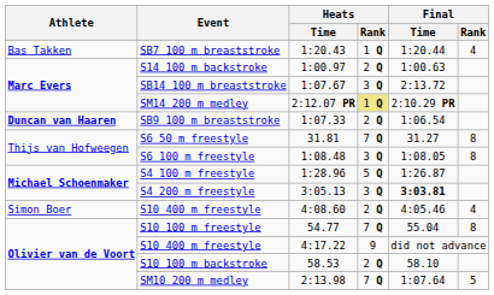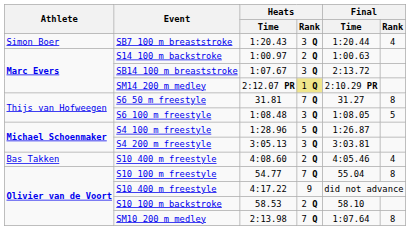 <table class=wikitable style="font-size:90%; text-align:center">
 <tr>
 <th rowspan=2>Athlete</th>
 <th rowspan=2>Event</th>
 <th colspan=2>Heats</th>
 <th colspan=2>Final</th>
 </tr>
 <tr>
 <th>Time</th>
 <th>Rank</th>
 <th>Time</th>
 <th>Rank</th>
 </tr>
 <tr>
-<td align=left><a href='#'>Bas Takken</a></td>
+<td align=left><a href='#'>Simon Boer</a></td>
 <td align=left><a href='#'>SB7 100 m breaststroke</a></td>
 <td>1:20.43</td>
-<td>1 <strong>Q</strong></td>
+<td>3 <strong>Q</strong></td>
 <td>1:20.44</td>
 <td>4</td>
 </tr>
 <tr>
 <td align=left rowspan=3><strong><a href='#'>Marc Evers</a></strong></td>
 <td align=left><a href='#'>S14 100 m backstroke</a></td>
 <td>1:00.97</td>
 <td>2 <strong>Q</strong></td>
 <td>1:00.63</td>
 <td></td>
 </tr>
 <tr>
 <td align=left><a href='#'>SB14 100 m breaststroke</a></td>
 <td>1:07.67</td>
 <td>3 <strong>Q</strong></td>
 <td>2:13.72</td>
 <td></td>
 </tr>
 <tr>
 <td align=left><a href='#'>SM14 200 m medley</a></td>
 <td>2:12.07 <strong>PR</strong></td>
 <td style="background: khaki;">1 <strong>Q</strong></td>
 <td>2:10.29 <strong>PR</strong></td>
 <td></td>
 </tr>
 <tr>
-<td align=left><strong><a href='#'>Duncan van Haaren</a></strong></td>
-<td align=left><a href='#'>SB9 100 m breaststroke</a></td>
-<td>1:07.33</td>
-<td>2 <strong>Q</strong></td>
-<td>1:06.54</td>
-<td></td>
-</tr>
-<tr>
 <td align=left rowspan=2><a href='#'>Thijs van Hofweegen</a></td>
 <td align=left><a href='#'>S6 50 m freestyle</a></td>
 <td>31.81</td>
 <td>7 <strong>Q</strong></td>
 <td>31.27</td>
 <td>8</td>
 </tr>
 <tr>
 <td align=left><a href='#'>S6 100 m freestyle</a></td>
 <td>1:08.48</td>
 <td>3 <strong>Q</strong></td>
 <td>1:08.05</td>
-<td>8</td>
+<td>5</td>
 </tr>
 <tr>
 <td align=left rowspan=2><strong><a href='#'>Michael Schoenmaker</a></strong></td>
 <td align=left><a href='#'>S4 100 m freestyle</a></td>
 <td>1:28.96</td>
 <td>5 <strong>Q</strong></td>
 <td>1:26.87</td>
 <td></td>
 </tr>
 <tr>
 <td align=left><a href='#'>S4 200 m freestyle</a></td>
 <td>3:05.13</td>
 <td>3 <strong>Q</strong></td>
-<td><strong>3:03.81</strong></td>
+<td>3:03.81</td>
 <td></td>
 </tr>
 <tr>
-<td align=left><a href='#'>Simon Boer</a></td>
+<td align=left><a href='#'>Bas Takken</a></td>
 <td align=left><a href='#'>S10 400 m freestyle</a></td>
 <td>4:08.60</td>
 <td>2 <strong>Q</strong></td>
 <td>4:05.46</td>
 <td>4</td>
 </tr>
 <tr>
 <td align=left rowspan=4><strong><a href='#'>Olivier van de Voort</a></strong></td>
 <td align=left><a href='#'>S10 100 m freestyle</a></td>
 <td>54.77</td>
 <td>7 <strong>Q</strong></td>
 <td>55.04</td>
 <td>8</td>
 </tr>
 <tr>
 <td align=left><a href='#'>S10 400 m freestyle</a></td>
 <td>4:17.22</td>
 <td>9</td>
 <td colspan=2>did not advance</td>
 </tr>
 <tr>
 <td align=left><a href='#'>S10 100 m backstroke</a></td>
 <td>58.53</td>
 <td>2 <strong>Q</strong></td>
 <td>58.10</td>
 <td></td>
 </tr>
 <tr>
 <td align=left><a href='#'>SM10 200 m medley</a></td>
 <td>2:13.98</td>
 <td>7 <strong>Q</strong></td>
 <td>1:07.64</td>
-<td>5</td>
+<td>8</td>
 </tr>
 </table>
